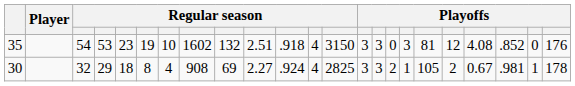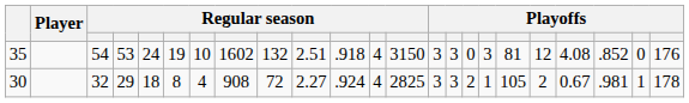 <table class="wikitable plainrowheaders" style="text-align:center;">
 <tr>
 <th scope="col" rowspan="2"></th>
 <th scope="col" rowspan="2">Player</th>
 <th scope=colgroup colspan=11>Regular season</th>
 <th scope=colgroup colspan=10>Playoffs</th>
 </tr>
 <tr>
 <th scope="col"></th>
 <th scope="col"></th>
 <th scope="col"></th>
 <th scope="col"></th>
 <th scope="col"></th>
 <th scope="col"></th>
 <th scope="col"></th>
 <th scope="col"></th>
 <th scope="col"></th>
 <th scope="col"></th>
 <th scope="col"></th>
 <th scope="col"></th>
 <th scope="col"></th>
 <th scope="col"></th>
 <th scope="col"></th>
 <th scope="col"></th>
 <th scope="col"></th>
 <th scope="col"></th>
 <th scope="col"></th>
 <th scope="col"></th>
 <th scope="col"></th>
 </tr>
 <tr>
 <td scope="row">35</td>
 <td align="left"></td>
 <td>54</td>
 <td>53</td>
-<td>23</td>
+<td>24</td>
 <td>19</td>
 <td>10</td>
 <td>1602</td>
 <td>132</td>
 <td>2.51</td>
 <td>.918</td>
 <td>4</td>
 <td>3150</td>
 <td>3</td>
 <td>3</td>
 <td>0</td>
 <td>3</td>
 <td>81</td>
 <td>12</td>
 <td>4.08</td>
 <td>.852</td>
 <td>0</td>
 <td>176</td>
 </tr>
 <tr>
 <td scope="row">30</td>
 <td align="left"></td>
 <td>32</td>
 <td>29</td>
 <td>18</td>
 <td>8</td>
 <td>4</td>
 <td>908</td>
-<td>69</td>
+<td>72</td>
 <td>2.27</td>
 <td>.924</td>
 <td>4</td>
 <td>2825</td>
 <td>3</td>
 <td>3</td>
 <td>2</td>
 <td>1</td>
 <td>105</td>
 <td>2</td>
 <td>0.67</td>
 <td>.981</td>
 <td>1</td>
 <td>178</td>
 </tr>
 </table>
